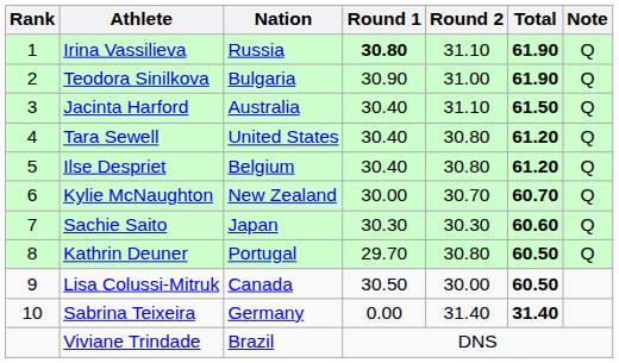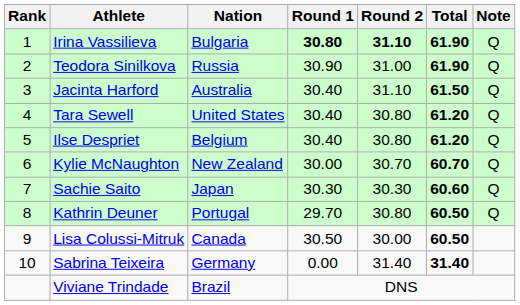 <table class="wikitable sortable" style="text-align:center">
 <tr>
 <th>Rank</th>
 <th>Athlete</th>
 <th>Nation</th>
 <th>Round 1</th>
 <th>Round 2</th>
 <th>Total</th>
 <th>Note</th>
 </tr>
 <tr bgcolor=ccffcc>
 <td>1</td>
 <td align=left><a href='#'>Irina Vassilieva</a></td>
-<td align=left> <a href='#'>Russia</a></td>
+<td align=left> <a href='#'>Bulgaria</a></td>
 <td><strong>30.80</strong></td>
-<td>31.10</td>
+<td><strong>31.10</strong></td>
 <td><strong>61.90</strong></td>
 <td>Q</td>
 </tr>
 <tr bgcolor=ccffcc>
 <td>2</td>
 <td align=left><a href='#'>Teodora Sinilkova</a></td>
-<td align=left> <a href='#'>Bulgaria</a></td>
+<td align=left> <a href='#'>Russia</a></td>
 <td>30.90</td>
 <td>31.00</td>
 <td><strong>61.90</strong></td>
 <td>Q</td>
 </tr>
 <tr bgcolor=ccffcc>
 <td>3</td>
 <td align=left><a href='#'>Jacinta Harford</a></td>
 <td align=left> <a href='#'>Australia</a></td>
 <td>30.40</td>
 <td>31.10</td>
 <td><strong>61.50</strong></td>
 <td>Q</td>
 </tr>
 <tr bgcolor=ccffcc>
 <td>4</td>
 <td align=left><a href='#'>Tara Sewell</a></td>
 <td align=left> <a href='#'>United States</a></td>
 <td>30.40</td>
 <td>30.80</td>
 <td><strong>61.20</strong></td>
 <td>Q</td>
 </tr>
 <tr bgcolor=ccffcc>
 <td>5</td>
 <td align=left><a href='#'>Ilse Despriet</a></td>
 <td align=left> <a href='#'>Belgium</a></td>
 <td>30.40</td>
 <td>30.80</td>
 <td><strong>61.20</strong></td>
 <td>Q</td>
 </tr>
 <tr bgcolor=ccffcc>
 <td>6</td>
 <td align=left><a href='#'>Kylie McNaughton</a></td>
 <td align=left> <a href='#'>New Zealand</a></td>
 <td>30.00</td>
 <td>30.70</td>
 <td><strong>60.70</strong></td>
 <td>Q</td>
 </tr>
 <tr bgcolor=ccffcc>
 <td>7</td>
 <td align=left><a href='#'>Sachie Saito</a></td>
 <td align=left> <a href='#'>Japan</a></td>
 <td>30.30</td>
 <td>30.30</td>
 <td><strong>60.60</strong></td>
 <td>Q</td>
 </tr>
 <tr bgcolor=ccffcc>
 <td>8</td>
 <td align=left><a href='#'>Kathrin Deuner</a></td>
 <td align=left> <a href='#'>Portugal</a></td>
 <td>29.70</td>
 <td>30.80</td>
 <td><strong>60.50</strong></td>
 <td>Q</td>
 </tr>
 <tr>
 <td>9</td>
 <td align=left><a href='#'>Lisa Colussi-Mitruk</a></td>
 <td align=left> <a href='#'>Canada</a></td>
 <td>30.50</td>
 <td>30.00</td>
 <td><strong>60.50</strong></td>
 <td></td>
 </tr>
 <tr>
 <td>10</td>
 <td align=left><a href='#'>Sabrina Teixeira</a></td>
 <td align=left> <a href='#'>Germany</a></td>
 <td>0.00</td>
 <td>31.40</td>
 <td><strong>31.40</strong></td>
 <td></td>
 </tr>
 <tr>
 <td></td>
 <td align=left><a href='#'>Viviane Trindade</a></td>
 <td align=left> <a href='#'>Brazil</a></td>
 <td colspan=5>DNS</td>
 </tr>
 </table>
